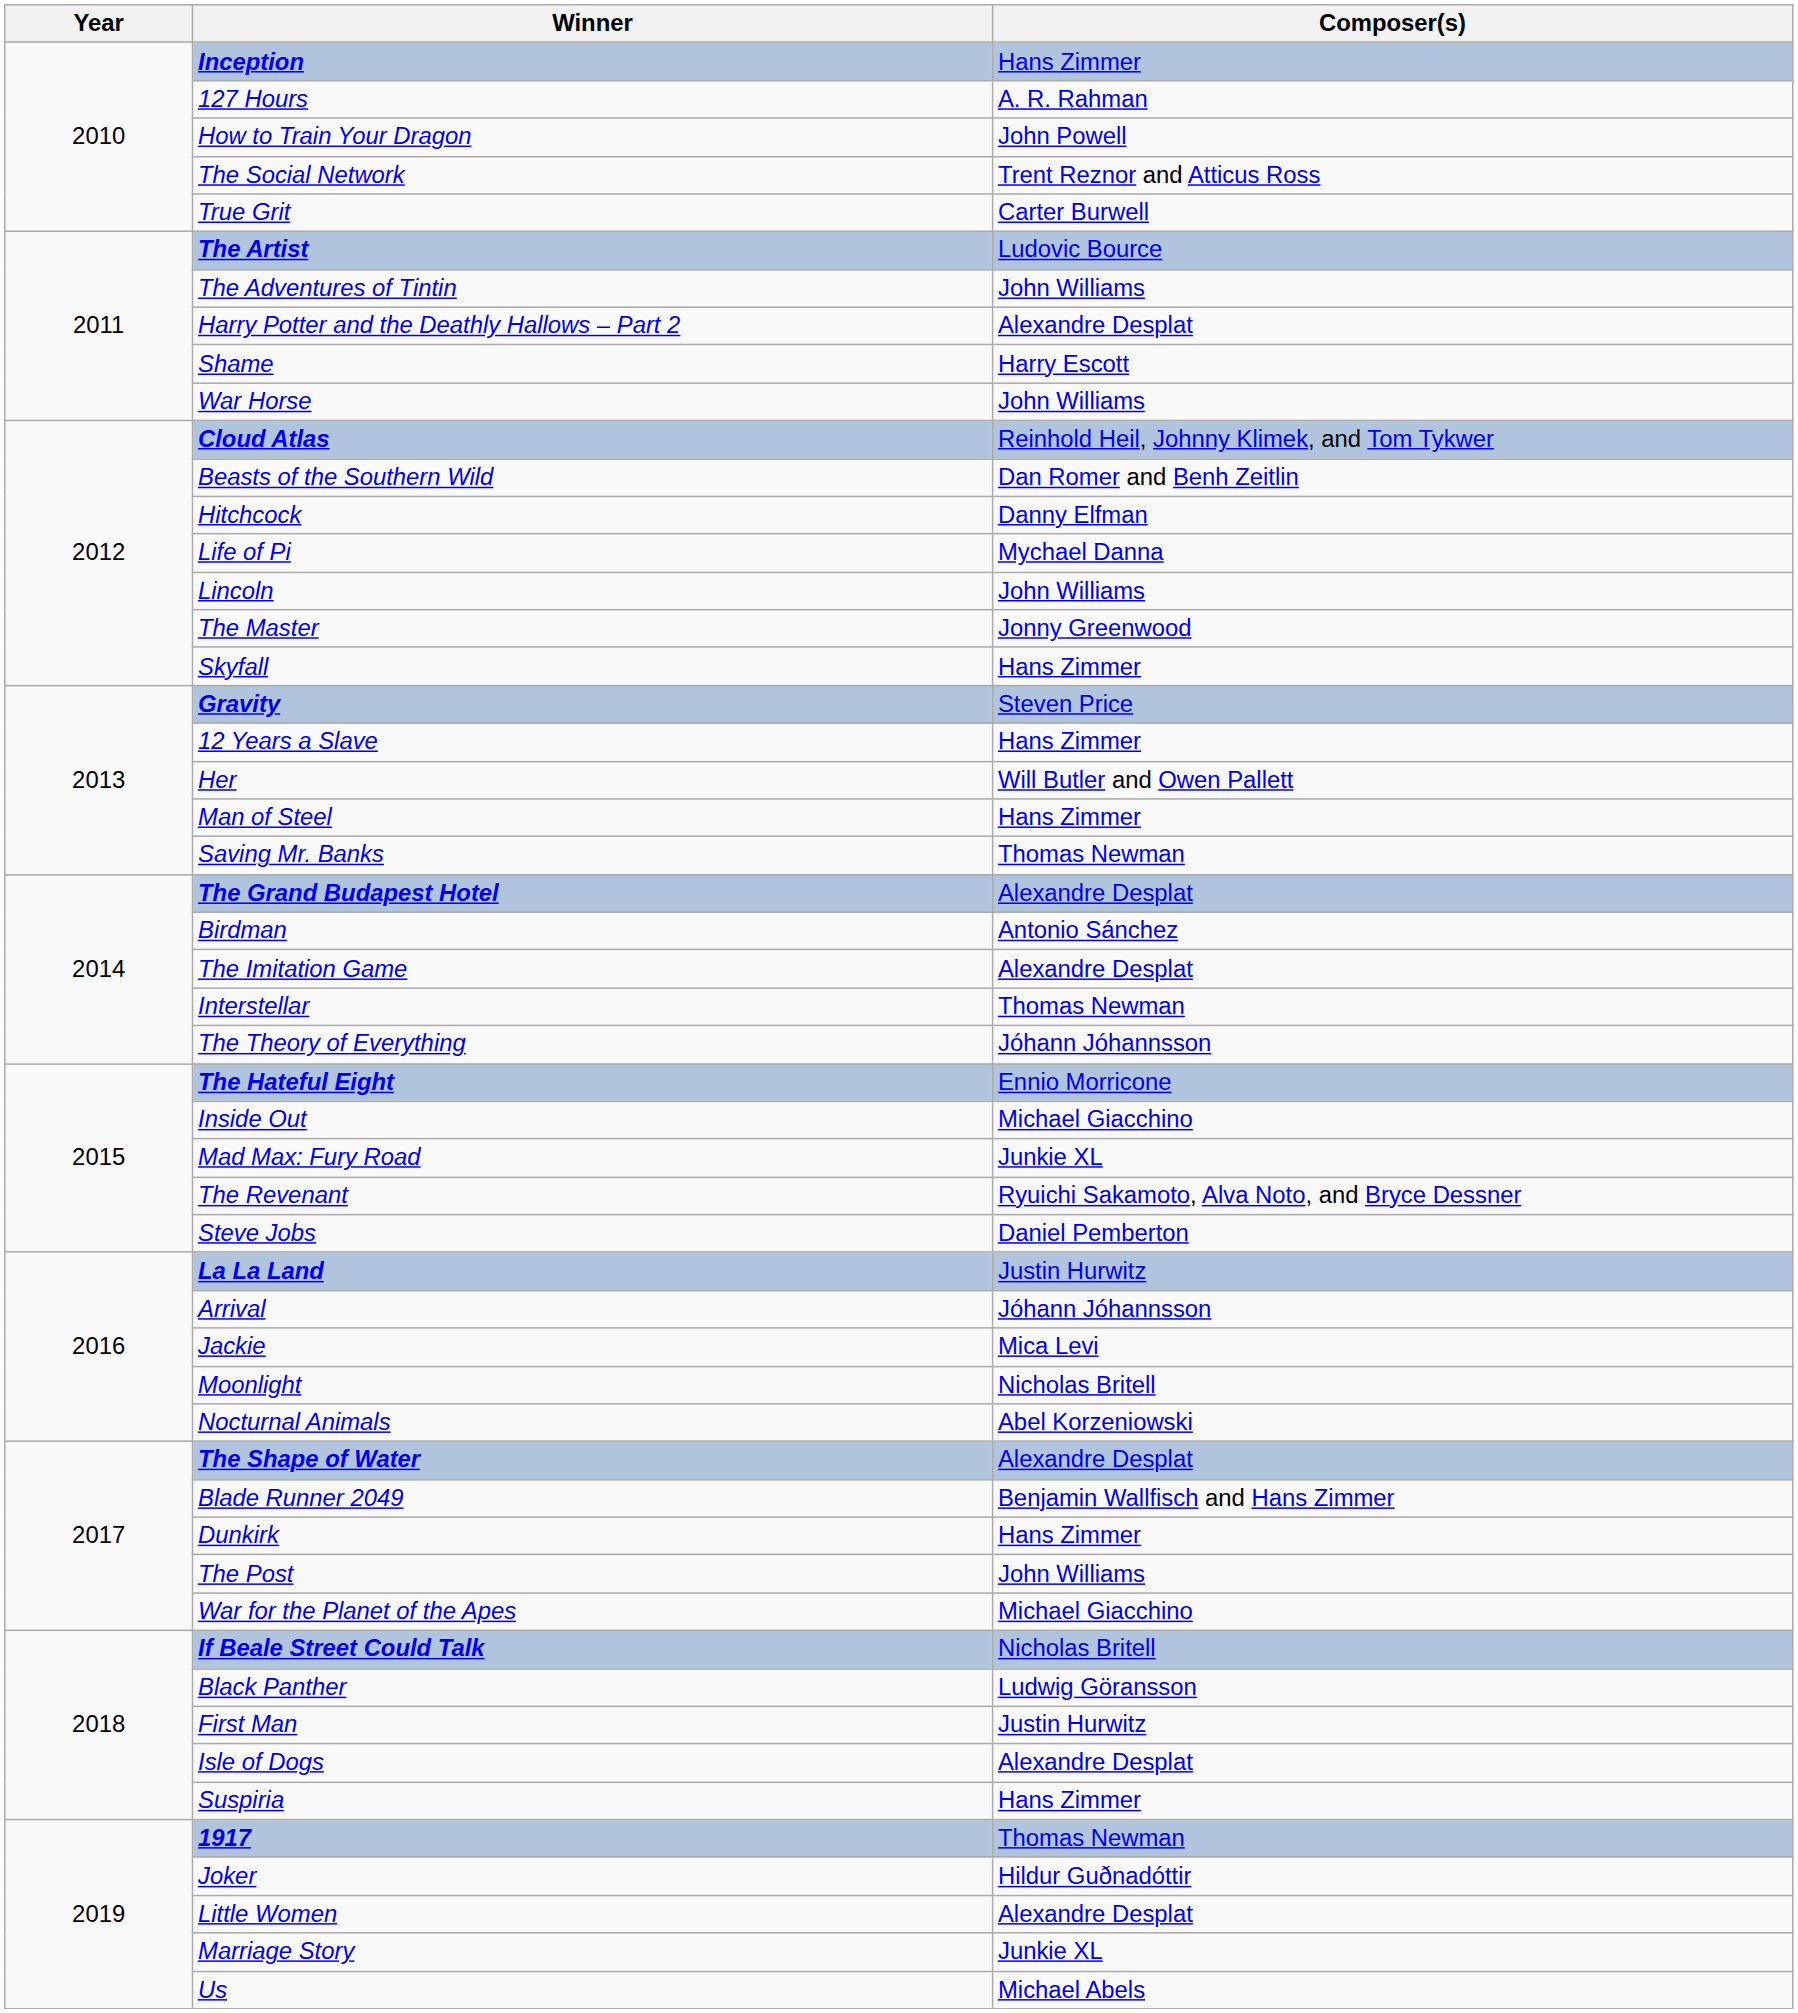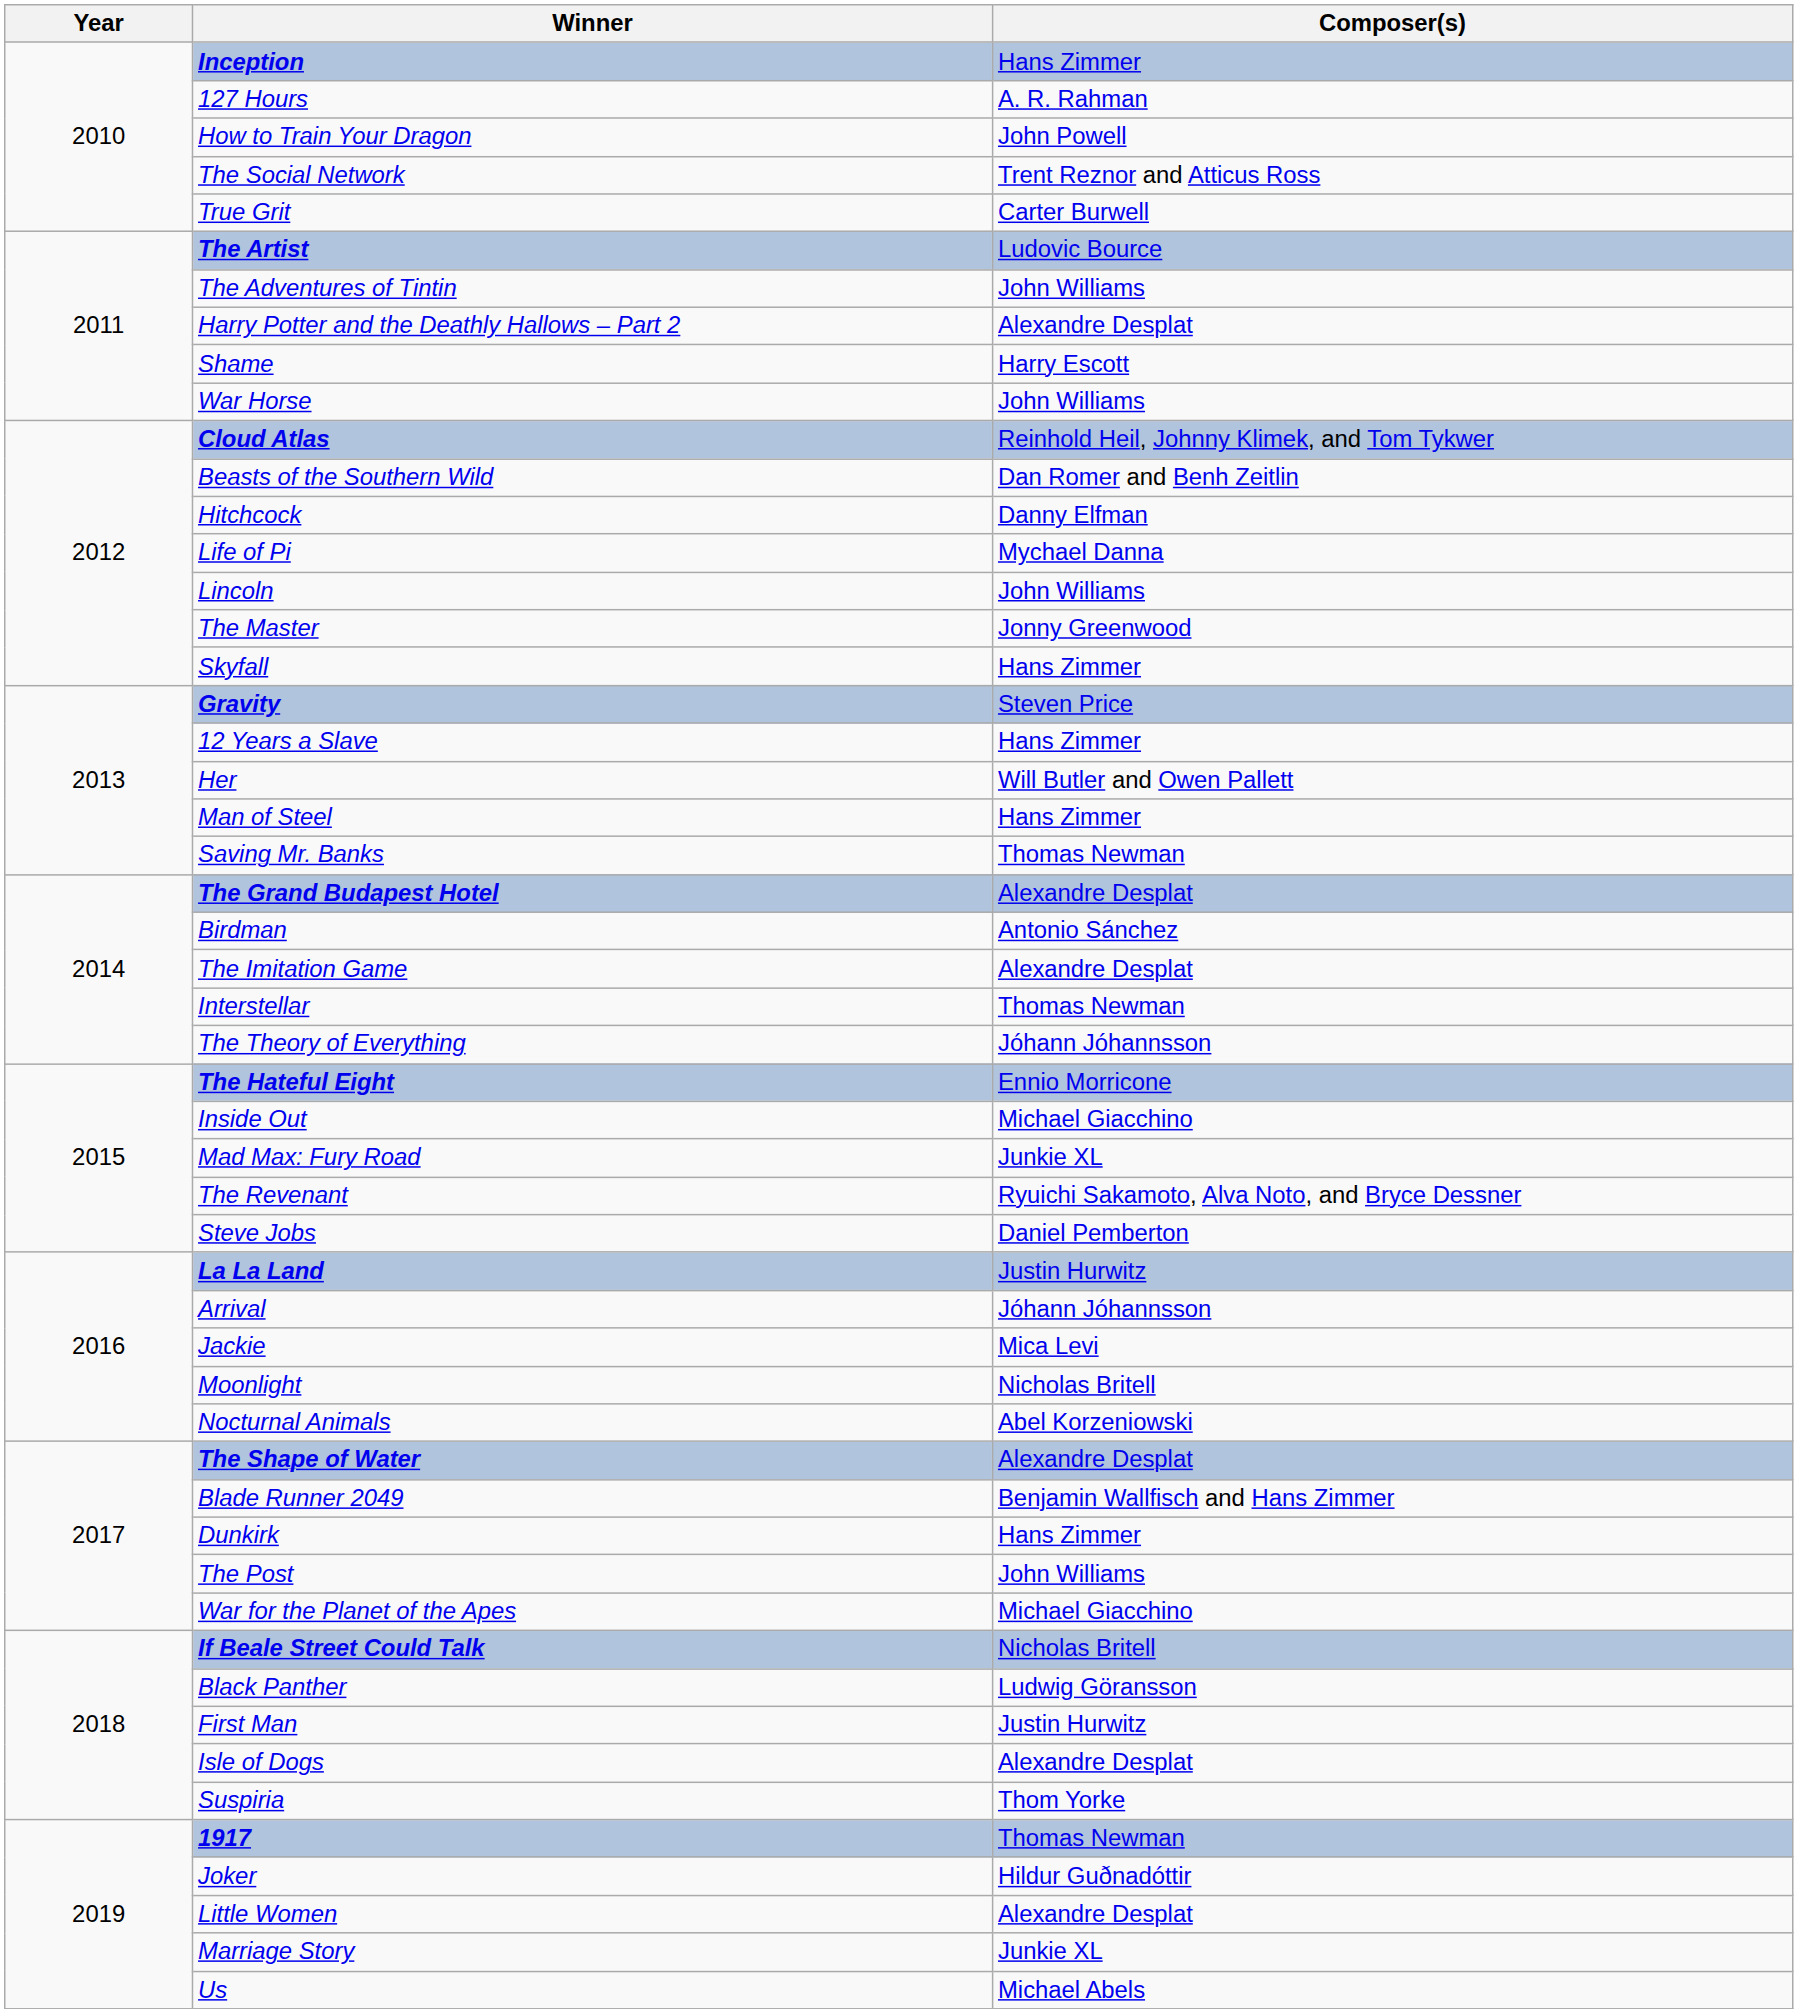 <table class="wikitable" width="95%" cellpadding="5">
 <tr>
 <th width="100"><strong>Year</strong></th>
 <th width="450"><strong>Winner</strong></th>
 <th width="450"><strong>Composer(s)</strong></th>
 </tr>
 <tr>
 <td rowspan="5" style="text-align:center;">2010</td>
 <td style="background:#B0C4DE;"><strong><em><a href='#'>Inception</a></em></strong></td>
 <td style="background:#B0C4DE;"><a href='#'>Hans Zimmer</a></td>
 </tr>
 <tr>
 <td><em><a href='#'>127 Hours</a></em></td>
 <td><a href='#'>A. R. Rahman</a></td>
 </tr>
 <tr>
 <td><em><a href='#'>How to Train Your Dragon</a></em></td>
 <td><a href='#'>John Powell</a></td>
 </tr>
 <tr>
 <td><em><a href='#'>The Social Network</a></em></td>
 <td><a href='#'>Trent Reznor</a> and <a href='#'>Atticus Ross</a></td>
 </tr>
 <tr>
 <td><em><a href='#'>True Grit</a></em></td>
 <td><a href='#'>Carter Burwell</a></td>
 </tr>
 <tr>
 <td rowspan="5" style="text-align:center;">2011</td>
 <td style="background:#B0C4DE;"><strong><em><a href='#'>The Artist</a></em></strong></td>
 <td style="background:#B0C4DE;"><a href='#'>Ludovic Bource</a></td>
 </tr>
 <tr>
 <td><em><a href='#'>The Adventures of Tintin</a></em></td>
 <td><a href='#'>John Williams</a></td>
 </tr>
 <tr>
 <td><em><a href='#'>Harry Potter and the Deathly Hallows – Part 2</a></em></td>
 <td><a href='#'>Alexandre Desplat</a></td>
 </tr>
 <tr>
 <td><em><a href='#'>Shame</a></em></td>
 <td><a href='#'>Harry Escott</a></td>
 </tr>
 <tr>
 <td><em><a href='#'>War Horse</a></em></td>
 <td><a href='#'>John Williams</a></td>
 </tr>
 <tr>
 <td rowspan="7" style="text-align:center;">2012</td>
 <td style="background:#B0C4DE;"><strong><em><a href='#'>Cloud Atlas</a></em></strong></td>
 <td style="background:#B0C4DE;"><a href='#'>Reinhold Heil</a>, <a href='#'>Johnny Klimek</a>, and <a href='#'>Tom Tykwer</a></td>
 </tr>
 <tr>
 <td><em><a href='#'>Beasts of the Southern Wild</a></em></td>
 <td><a href='#'>Dan Romer</a> and <a href='#'>Benh Zeitlin</a></td>
 </tr>
 <tr>
 <td><em><a href='#'>Hitchcock</a></em></td>
 <td><a href='#'>Danny Elfman</a></td>
 </tr>
 <tr>
 <td><em><a href='#'>Life of Pi</a></em></td>
 <td><a href='#'>Mychael Danna</a></td>
 </tr>
 <tr>
 <td><em><a href='#'>Lincoln</a></em></td>
 <td><a href='#'>John Williams</a></td>
 </tr>
 <tr>
 <td><em><a href='#'>The Master</a></em></td>
 <td><a href='#'>Jonny Greenwood</a></td>
 </tr>
 <tr>
 <td><em><a href='#'>Skyfall</a></em></td>
 <td><a href='#'>Hans Zimmer</a></td>
 </tr>
 <tr>
 <td rowspan="5" style="text-align:center;">2013</td>
 <td style="background:#B0C4DE;"><strong><em><a href='#'>Gravity</a></em></strong></td>
 <td style="background:#B0C4DE;"><a href='#'>Steven Price</a></td>
 </tr>
 <tr>
 <td><em><a href='#'>12 Years a Slave</a></em></td>
 <td><a href='#'>Hans Zimmer</a></td>
 </tr>
 <tr>
 <td><em><a href='#'>Her</a></em></td>
 <td><a href='#'>Will Butler</a> and <a href='#'>Owen Pallett</a></td>
 </tr>
 <tr>
 <td><em><a href='#'>Man of Steel</a></em></td>
 <td><a href='#'>Hans Zimmer</a></td>
 </tr>
 <tr>
 <td><em><a href='#'>Saving Mr. Banks</a></em></td>
 <td><a href='#'>Thomas Newman</a></td>
 </tr>
 <tr>
 <td rowspan="5" style="text-align:center;">2014</td>
 <td style="background:#B0C4DE;"><strong><em><a href='#'>The Grand Budapest Hotel</a></em></strong></td>
 <td style="background:#B0C4DE;"><a href='#'>Alexandre Desplat</a></td>
 </tr>
 <tr>
 <td><em><a href='#'>Birdman</a></em></td>
 <td><a href='#'>Antonio Sánchez</a></td>
 </tr>
 <tr>
 <td><em><a href='#'>The Imitation Game</a></em></td>
 <td><a href='#'>Alexandre Desplat</a></td>
 </tr>
 <tr>
 <td><em><a href='#'>Interstellar</a></em></td>
 <td><a href='#'>Thomas Newman</a></td>
 </tr>
 <tr>
 <td><em><a href='#'>The Theory of Everything</a></em></td>
 <td><a href='#'>Jóhann Jóhannsson</a></td>
 </tr>
 <tr>
 <td rowspan="5" style="text-align:center;">2015</td>
 <td style="background:#B0C4DE;"><strong><em><a href='#'>The Hateful Eight</a></em></strong></td>
 <td style="background:#B0C4DE;"><a href='#'>Ennio Morricone</a></td>
 </tr>
 <tr>
 <td><em><a href='#'>Inside Out</a></em></td>
 <td><a href='#'>Michael Giacchino</a></td>
 </tr>
 <tr>
 <td><em><a href='#'>Mad Max: Fury Road</a></em></td>
 <td><a href='#'>Junkie XL</a></td>
 </tr>
 <tr>
 <td><em><a href='#'>The Revenant</a></em></td>
 <td><a href='#'>Ryuichi Sakamoto</a>, <a href='#'>Alva Noto</a>, and <a href='#'>Bryce Dessner</a></td>
 </tr>
 <tr>
 <td><em><a href='#'>Steve Jobs</a></em></td>
 <td><a href='#'>Daniel Pemberton</a></td>
 </tr>
 <tr>
 <td rowspan="5" style="text-align:center;">2016</td>
 <td style="background:#B0C4DE;"><strong><em><a href='#'>La La Land</a></em></strong></td>
 <td style="background:#B0C4DE;"><a href='#'>Justin Hurwitz</a></td>
 </tr>
 <tr>
 <td><em><a href='#'>Arrival</a></em></td>
 <td><a href='#'>Jóhann Jóhannsson</a></td>
 </tr>
 <tr>
 <td><em><a href='#'>Jackie</a></em></td>
 <td><a href='#'>Mica Levi</a></td>
 </tr>
 <tr>
 <td><em><a href='#'>Moonlight</a></em></td>
 <td><a href='#'>Nicholas Britell</a></td>
 </tr>
 <tr>
 <td><em><a href='#'>Nocturnal Animals</a></em></td>
 <td><a href='#'>Abel Korzeniowski</a></td>
 </tr>
 <tr>
 <td rowspan="5" style="text-align:center;">2017</td>
 <td style="background:#B0C4DE;"><strong><em><a href='#'>The Shape of Water</a></em></strong></td>
 <td style="background:#B0C4DE;"><a href='#'>Alexandre Desplat</a></td>
 </tr>
 <tr>
 <td><em><a href='#'>Blade Runner 2049</a></em></td>
 <td><a href='#'>Benjamin Wallfisch</a> and <a href='#'>Hans Zimmer</a></td>
 </tr>
 <tr>
 <td><em><a href='#'>Dunkirk</a></em></td>
 <td><a href='#'>Hans Zimmer</a></td>
 </tr>
 <tr>
 <td><em><a href='#'>The Post</a></em></td>
 <td><a href='#'>John Williams</a></td>
 </tr>
 <tr>
 <td><em><a href='#'>War for the Planet of the Apes</a></em></td>
 <td><a href='#'>Michael Giacchino</a></td>
 </tr>
 <tr>
 <td rowspan="5" style="text-align:center;">2018</td>
 <td style="background:#B0C4DE;"><strong><em><a href='#'>If Beale Street Could Talk</a></em></strong></td>
 <td style="background:#B0C4DE;"><a href='#'>Nicholas Britell</a></td>
 </tr>
 <tr>
 <td><em><a href='#'>Black Panther</a></em></td>
 <td><a href='#'>Ludwig Göransson</a></td>
 </tr>
 <tr>
 <td><em><a href='#'>First Man</a></em></td>
 <td><a href='#'>Justin Hurwitz</a></td>
 </tr>
 <tr>
 <td><em><a href='#'>Isle of Dogs</a></em></td>
 <td><a href='#'>Alexandre Desplat</a></td>
 </tr>
 <tr>
 <td><em><a href='#'>Suspiria</a></em></td>
-<td><a href='#'>Hans Zimmer</a></td>
+<td><a href='#'>Thom Yorke</a></td>
 </tr>
 <tr>
 <td rowspan="5" style="text-align:center;">2019</td>
 <td style="background:#B0C4DE;"><strong><em><a href='#'>1917</a></em></strong></td>
 <td style="background:#B0C4DE;"><a href='#'>Thomas Newman</a></td>
 </tr>
 <tr>
 <td><em><a href='#'>Joker</a></em></td>
 <td><a href='#'>Hildur Guðnadóttir</a></td>
 </tr>
 <tr>
 <td><em><a href='#'>Little Women</a></em></td>
 <td><a href='#'>Alexandre Desplat</a></td>
 </tr>
 <tr>
 <td><em><a href='#'>Marriage Story</a></em></td>
 <td><a href='#'>Junkie XL</a></td>
 </tr>
 <tr>
 <td><em><a href='#'>Us</a></em></td>
 <td><a href='#'>Michael Abels</a></td>
 </tr>
 </table>
